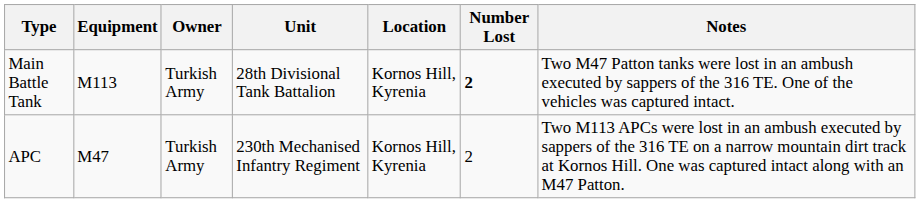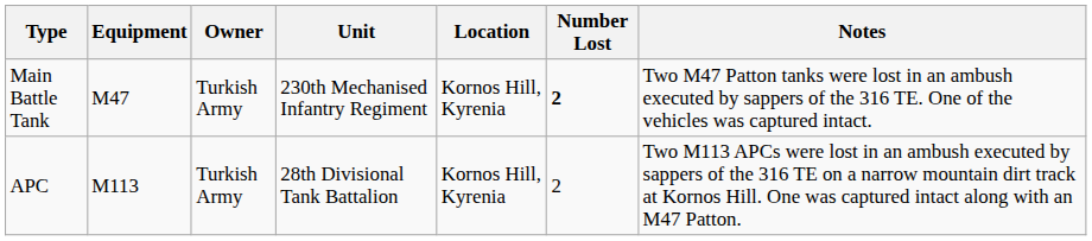 <table class="wikitable">
 <tr>
 <th>Type</th>
 <th>Equipment</th>
 <th>Owner</th>
 <th>Unit</th>
 <th>Location</th>
 <th>Number Lost</th>
 <th>Notes</th>
 </tr>
 <tr>
 <td>Main Battle Tank</td>
-<td>M113</td>
+<td>M47</td>
 <td>Turkish Army</td>
-<td>28th Divisional Tank Battalion</td>
+<td>230th Mechanised Infantry Regiment</td>
 <td>Kornos Hill, Kyrenia</td>
 <td><strong>2</strong></td>
 <td>Two M47 Patton tanks were lost in an ambush executed by sappers of the 316 TE. One of the vehicles was captured intact.</td>
 </tr>
 <tr>
 <td>APC</td>
-<td>M47</td>
+<td>M113</td>
 <td>Turkish Army</td>
-<td>230th Mechanised Infantry Regiment</td>
+<td>28th Divisional Tank Battalion</td>
 <td>Kornos Hill, Kyrenia</td>
 <td>2</td>
 <td>Two M113 APCs were lost in an ambush executed by sappers of the 316 TE on a narrow mountain dirt track at Kornos Hill. One was captured intact along with an M47 Patton.</td>
 </tr>
 </table>
